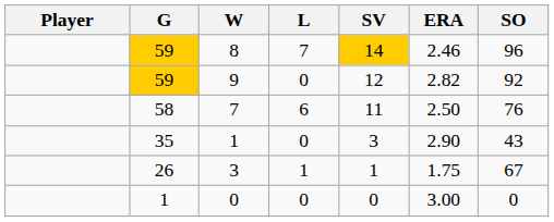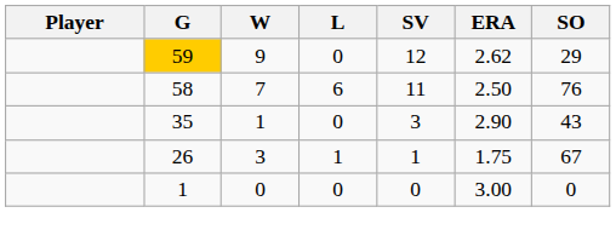 <table class="wikitable sortable">
 <tr>
 <th bgcolor="#DDDDFF" width="16%">Player</th>
 <th bgcolor="#DDDDFF" width="9%">G</th>
 <th bgcolor="#DDDDFF" width="9%">W</th>
 <th bgcolor="#DDDDFF" width="9%">L</th>
 <th bgcolor="#DDDDFF" width="9%">SV</th>
 <th bgcolor="#DDDDFF" width="9%">ERA</th>
 <th bgcolor="#DDDDFF" width="9%">SO</th>
 </tr>
-<tr align="center">
-<td></td>
-<td bgcolor=#ffcc00>59</td>
-<td>8</td>
-<td>7</td>
-<td bgcolor=#ffcc00>14</td>
-<td>2.46</td>
-<td>96</td>
-</tr>
 <tr align=center>
 <td></td>
 <td bgcolor=#ffcc00>59</td>
 <td>9</td>
 <td>0</td>
 <td>12</td>
-<td>2.82</td>
-<td>92</td>
+<td>2.62</td>
+<td>29</td>
 </tr>
 <tr align="center">
 <td></td>
 <td>58</td>
 <td>7</td>
 <td>6</td>
 <td>11</td>
 <td>2.50</td>
 <td>76</td>
 </tr>
 <tr align="center">
 <td></td>
 <td>35</td>
 <td>1</td>
 <td>0</td>
 <td>3</td>
 <td>2.90</td>
 <td>43</td>
 </tr>
 <tr align="center">
 <td></td>
 <td>26</td>
 <td>3</td>
 <td>1</td>
 <td>1</td>
 <td>1.75</td>
 <td>67</td>
 </tr>
 <tr align="center">
 <td></td>
 <td>1</td>
 <td>0</td>
 <td>0</td>
 <td>0</td>
 <td>3.00</td>
 <td>0</td>
 </tr>
 </table>
